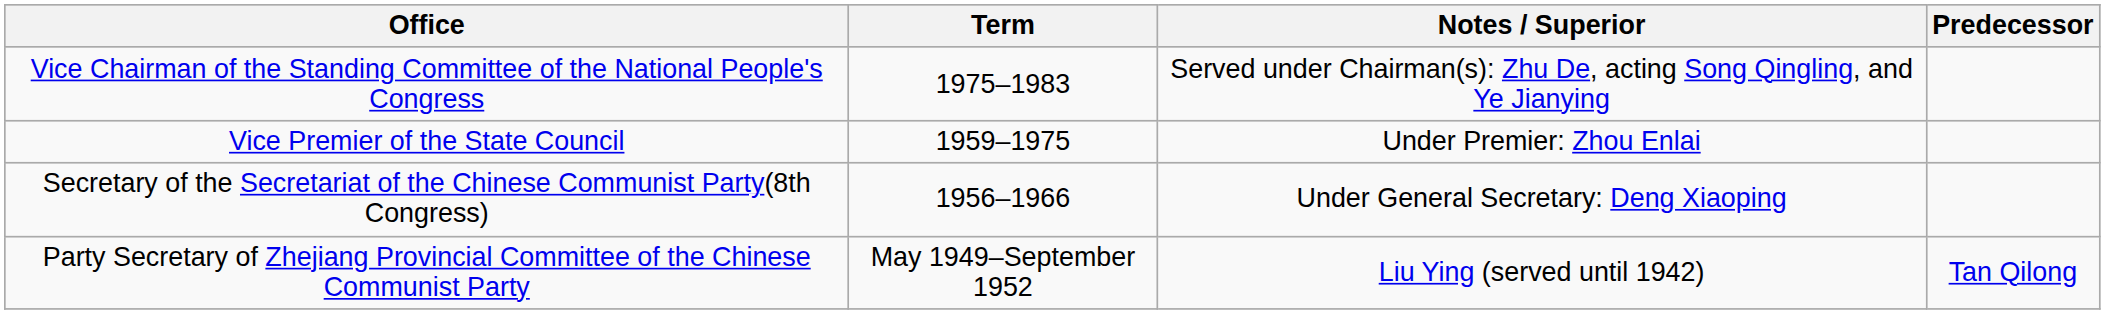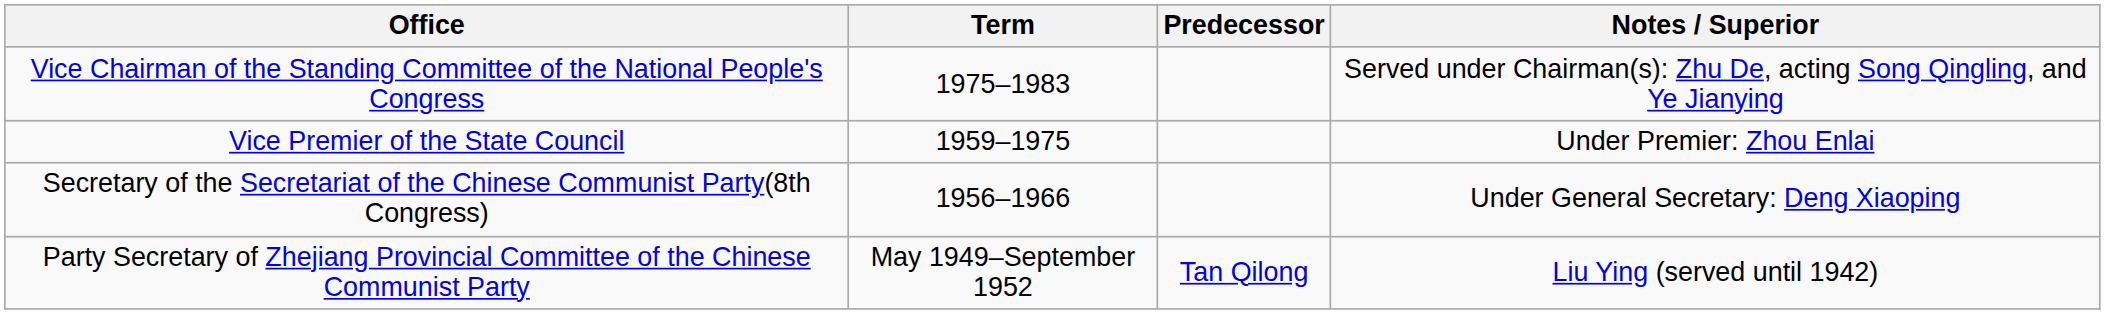 <table class="wikitable" style="text-align:center;">
 <tr>
 <th>Office</th>
 <th>Term</th>
+<th>Predecessor</th>
 <th>Notes / Superior</th>
-<th>Predecessor</th>
 </tr>
 <tr>
 <td><a href='#'>Vice Chairman of the Standing Committee of the National People's Congress</a></td>
 <td>1975–1983</td>
+<td></td>
 <td>Served under Chairman(s): <a href='#'>Zhu De</a>, acting <a href='#'>Song Qingling</a>, and <a href='#'>Ye Jianying</a></td>
-<td></td>
 </tr>
 <tr>
 <td><a href='#'>Vice Premier of the State Council</a></td>
 <td>1959–1975</td>
+<td></td>
 <td>Under Premier: <a href='#'>Zhou Enlai</a></td>
-<td></td>
 </tr>
 <tr>
 <td>Secretary of the <a href='#'>Secretariat of the Chinese Communist Party</a>(8th Congress)</td>
 <td>1956–1966</td>
+<td></td>
 <td>Under General Secretary: <a href='#'>Deng Xiaoping</a></td>
-<td></td>
 </tr>
 <tr>
 <td>Party Secretary of <a href='#'>Zhejiang Provincial Committee of the Chinese Communist Party</a></td>
 <td>May 1949–September 1952</td>
+<td><a href='#'>Tan Qilong</a></td>
 <td —><a href='#'>Liu Ying</a> (served until 1942)</td>
-<td><a href='#'>Tan Qilong</a></td>
 </tr>
 </table>
